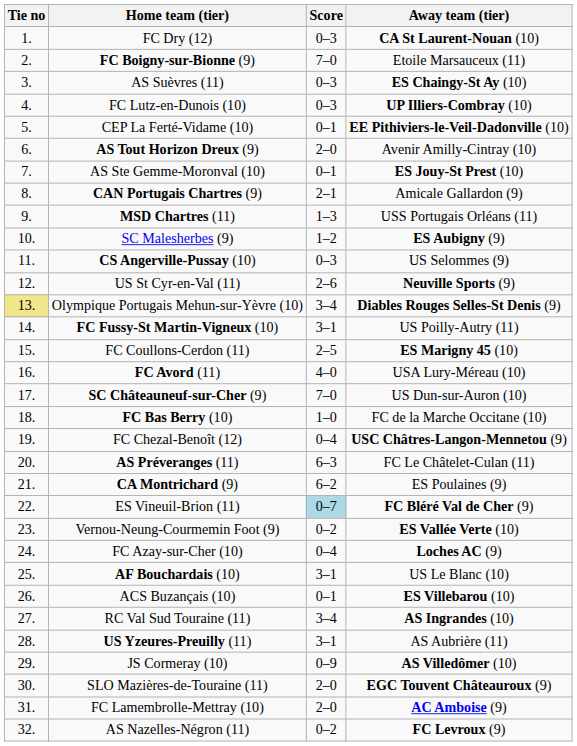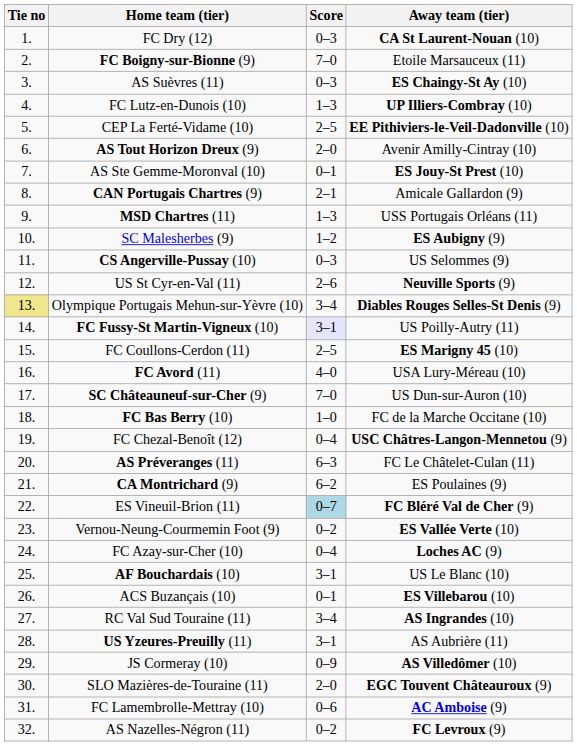 <table class="wikitable" style="text-align: center">
 <tr>
 <th>Tie no</th>
 <th>Home team (tier)</th>
 <th>Score</th>
 <th>Away team (tier)</th>
 </tr>
 <tr>
 <td>1.</td>
 <td>FC Dry (12)</td>
 <td>0–3 </td>
 <td><strong>CA St Laurent-Nouan</strong> (10)</td>
 </tr>
 <tr>
 <td>2.</td>
 <td><strong>FC Boigny-sur-Bionne</strong> (9)</td>
 <td>7–0</td>
 <td>Etoile Marsauceux (11)</td>
 </tr>
 <tr>
 <td>3.</td>
 <td>AS Suèvres (11)</td>
 <td>0–3</td>
 <td><strong>ES Chaingy-St Ay</strong> (10)</td>
 </tr>
 <tr>
 <td>4.</td>
 <td>FC Lutz-en-Dunois (10)</td>
-<td>0–3</td>
+<td>1–3</td>
 <td><strong>UP Illiers-Combray</strong> (10)</td>
 </tr>
 <tr>
 <td>5.</td>
 <td>CEP La Ferté-Vidame (10)</td>
-<td>0–1</td>
+<td>2–5</td>
 <td><strong>EE Pithiviers-le-Veil-Dadonville</strong> (10)</td>
 </tr>
 <tr>
 <td>6.</td>
 <td><strong>AS Tout Horizon Dreux</strong> (9)</td>
 <td>2–0</td>
 <td>Avenir Amilly-Cintray (10)</td>
 </tr>
 <tr>
 <td>7.</td>
 <td>AS Ste Gemme-Moronval (10)</td>
 <td>0–1 </td>
 <td><strong>ES Jouy-St Prest</strong> (10)</td>
 </tr>
 <tr>
 <td>8.</td>
 <td><strong>CAN Portugais Chartres</strong> (9)</td>
 <td>2–1</td>
 <td>Amicale Gallardon (9)</td>
 </tr>
 <tr>
 <td>9.</td>
 <td><strong>MSD Chartres</strong> (11)</td>
 <td>1–3</td>
 <td>USS Portugais Orléans (11)</td>
 </tr>
 <tr>
 <td>10.</td>
 <td><a href='#'>SC Malesherbes</a> (9)</td>
 <td>1–2 </td>
 <td><strong>ES Aubigny</strong> (9)</td>
 </tr>
 <tr>
 <td>11.</td>
 <td><strong>CS Angerville-Pussay</strong> (10)</td>
 <td>0–3</td>
 <td>US Selommes (9)</td>
 </tr>
 <tr>
 <td>12.</td>
 <td>US St Cyr-en-Val (11)</td>
 <td>2–6</td>
 <td><strong>Neuville Sports</strong> (9)</td>
 </tr>
 <tr>
 <td style="background: khaki;">13.</td>
 <td>Olympique Portugais Mehun-sur-Yèvre (10)</td>
 <td>3–4</td>
 <td><strong>Diables Rouges Selles-St Denis</strong> (9)</td>
 </tr>
 <tr>
 <td>14.</td>
 <td><strong>FC Fussy-St Martin-Vigneux</strong> (10)</td>
-<td>3–1</td>
+<td style="background: lavender;">3–1</td>
 <td>US Poilly-Autry (11)</td>
 </tr>
 <tr>
 <td>15.</td>
 <td>FC Coullons-Cerdon (11)</td>
 <td>2–5</td>
 <td><strong>ES Marigny 45</strong> (10)</td>
 </tr>
 <tr>
 <td>16.</td>
 <td><strong>FC Avord</strong> (11)</td>
 <td>4–0 </td>
 <td>USA Lury-Méreau (10)</td>
 </tr>
 <tr>
 <td>17.</td>
 <td><strong>SC Châteauneuf-sur-Cher</strong> (9)</td>
 <td>7–0</td>
 <td>US Dun-sur-Auron (10)</td>
 </tr>
 <tr>
 <td>18.</td>
 <td><strong>FC Bas Berry</strong> (10)</td>
 <td>1–0</td>
 <td>FC de la Marche Occitane (10)</td>
 </tr>
 <tr>
 <td>19.</td>
 <td>FC Chezal-Benoît (12)</td>
 <td>0–4</td>
 <td><strong>USC Châtres-Langon-Mennetou</strong> (9)</td>
 </tr>
 <tr>
 <td>20.</td>
 <td><strong>AS Préveranges</strong> (11)</td>
 <td>6–3</td>
 <td>FC Le Châtelet-Culan (11)</td>
 </tr>
 <tr>
 <td>21.</td>
 <td><strong>CA Montrichard</strong> (9)</td>
 <td>6–2</td>
 <td>ES Poulaines (9)</td>
 </tr>
 <tr>
 <td>22.</td>
 <td>ES Vineuil-Brion (11)</td>
 <td style="background: lightblue;">0–7</td>
 <td><strong>FC Bléré Val de Cher</strong> (9)</td>
 </tr>
 <tr>
 <td>23.</td>
 <td>Vernou-Neung-Courmemin Foot (9)</td>
 <td>0–2</td>
 <td><strong>ES Vallée Verte</strong> (10)</td>
 </tr>
 <tr>
 <td>24.</td>
 <td>FC Azay-sur-Cher (10)</td>
 <td>0–4</td>
 <td><strong>Loches AC</strong> (9)</td>
 </tr>
 <tr>
 <td>25.</td>
 <td><strong>AF Bouchardais</strong> (10)</td>
 <td>3–1 </td>
 <td>US Le Blanc (10)</td>
 </tr>
 <tr>
 <td>26.</td>
 <td>ACS Buzançais (10)</td>
 <td>0–1 </td>
 <td><strong>ES Villebarou</strong> (10)</td>
 </tr>
 <tr>
 <td>27.</td>
 <td>RC Val Sud Touraine (11)</td>
 <td>3–4</td>
 <td><strong>AS Ingrandes</strong> (10)</td>
 </tr>
 <tr>
 <td>28.</td>
 <td><strong>US Yzeures-Preuilly</strong> (11)</td>
 <td>3–1 </td>
 <td>AS Aubrière (11)</td>
 </tr>
 <tr>
 <td>29.</td>
 <td>JS Cormeray (10)</td>
 <td>0–9</td>
 <td><strong>AS Villedômer</strong> (10)</td>
 </tr>
 <tr>
 <td>30.</td>
 <td>SLO Mazières-de-Touraine (11)</td>
 <td>2–0</td>
 <td><strong>EGC Touvent Châteauroux</strong> (9)</td>
 </tr>
 <tr>
 <td>31.</td>
 <td>FC Lamembrolle-Mettray (10)</td>
-<td>2–0</td>
+<td>0–6</td>
 <td><strong><a href='#'>AC Amboise</a></strong> (9)</td>
 </tr>
 <tr>
 <td>32.</td>
 <td>AS Nazelles-Négron (11)</td>
 <td>0–2</td>
 <td><strong>FC Levroux</strong> (9)</td>
 </tr>
 </table>
